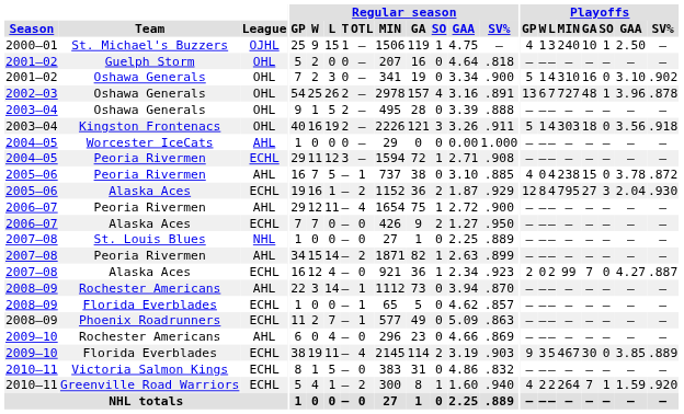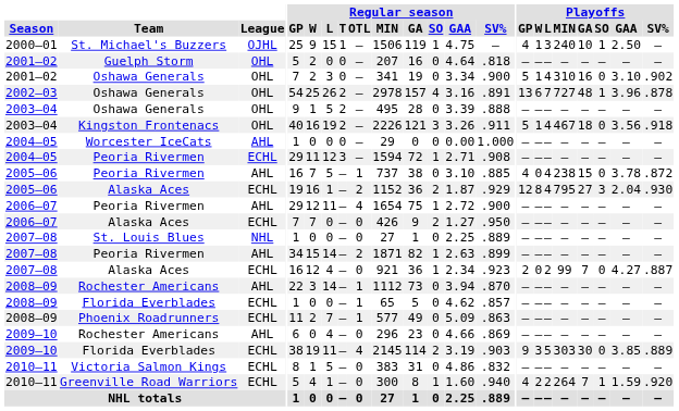 <table border="0" cellpadding="1" cellspacing="0" style="width:80%; text-align:center;">
 <tr bgcolor="#e0e0e0">
 <th colspan="3" bgcolor="#ffffff"></th>
 <th rowspan="99" bgcolor="#ffffff"></th>
 <th colspan="10" bgcolor="#e0e0e0"><a href='#'>Regular season</a></th>
 <th rowspan="99" bgcolor="#ffffff"></th>
 <th colspan="8" bgcolor="#e0e0e0"><a href='#'>Playoffs</a></th>
 </tr>
 <tr bgcolor="#e0e0e0">
 <th><a href='#'>Season</a></th>
 <th>Team</th>
 <th>League</th>
 <th>GP</th>
 <th>W</th>
 <th>L</th>
 <th>T</th>
 <th>OTL</th>
 <th>MIN</th>
 <th>GA</th>
 <th><a href='#'>SO</a></th>
 <th><a href='#'>GAA</a></th>
 <th><a href='#'>SV%</a></th>
 <th>GP</th>
 <th>W</th>
 <th>L</th>
 <th>MIN</th>
 <th>GA</th>
 <th>SO</th>
 <th>GAA</th>
 <th>SV%</th>
 </tr>
 <tr>
 <td>2000–01</td>
 <td><a href='#'>St. Michael's Buzzers</a></td>
 <td><a href='#'>OJHL</a></td>
 <td>25</td>
 <td>9</td>
 <td>15</td>
 <td>1</td>
 <td>—</td>
 <td>1506</td>
 <td>119</td>
 <td>1</td>
 <td>4.75</td>
 <td>—</td>
 <td>4</td>
 <td>1</td>
 <td>3</td>
 <td>240</td>
 <td>10</td>
 <td>1</td>
 <td>2.50</td>
 <td>—</td>
 </tr>
 <tr bgcolor="#f0f0f0">
 <td><a href='#'>2001–02</a></td>
 <td><a href='#'>Guelph Storm</a></td>
 <td><a href='#'>OHL</a></td>
 <td>5</td>
 <td>2</td>
 <td>0</td>
 <td>0</td>
 <td>—</td>
 <td>207</td>
 <td>16</td>
 <td>0</td>
 <td>4.64</td>
 <td>.818</td>
 <td>—</td>
 <td>—</td>
 <td>—</td>
 <td>—</td>
 <td>—</td>
 <td>—</td>
 <td>—</td>
 <td>—</td>
 </tr>
 <tr>
 <td>2001–02</td>
 <td><a href='#'>Oshawa Generals</a></td>
 <td>OHL</td>
 <td>7</td>
 <td>2</td>
 <td>3</td>
 <td>0</td>
 <td>—</td>
 <td>341</td>
 <td>19</td>
 <td>0</td>
 <td>3.34</td>
 <td>.900</td>
 <td>5</td>
 <td>1</td>
 <td>4</td>
 <td>310</td>
 <td>16</td>
 <td>0</td>
 <td>3.10</td>
 <td>.902</td>
 </tr>
 <tr bgcolor="#f0f0f0">
 <td><a href='#'>2002–03</a></td>
 <td>Oshawa Generals</td>
 <td>OHL</td>
 <td>54</td>
 <td>25</td>
 <td>26</td>
 <td>2</td>
 <td>—</td>
 <td>2978</td>
 <td>157</td>
 <td>4</td>
 <td>3.16</td>
 <td>.891</td>
 <td>13</td>
 <td>6</td>
 <td>7</td>
 <td>727</td>
 <td>48</td>
 <td>1</td>
 <td>3.96</td>
 <td>.878</td>
 </tr>
 <tr>
 <td><a href='#'>2003–04</a></td>
 <td>Oshawa Generals</td>
 <td>OHL</td>
 <td>9</td>
 <td>1</td>
 <td>5</td>
 <td>2</td>
 <td>—</td>
 <td>495</td>
 <td>28</td>
 <td>0</td>
 <td>3.39</td>
 <td>.888</td>
 <td>—</td>
 <td>—</td>
 <td>—</td>
 <td>—</td>
 <td>—</td>
 <td>—</td>
 <td>—</td>
 <td>—</td>
 </tr>
 <tr bgcolor="#f0f0f0">
 <td>2003–04</td>
 <td><a href='#'>Kingston Frontenacs</a></td>
 <td>OHL</td>
 <td>40</td>
 <td>16</td>
 <td>19</td>
 <td>2</td>
 <td>—</td>
 <td>2226</td>
 <td>121</td>
 <td>3</td>
 <td>3.26</td>
 <td>.911</td>
 <td>5</td>
 <td>1</td>
 <td>4</td>
-<td>303</td>
+<td>467</td>
 <td>18</td>
 <td>0</td>
 <td>3.56</td>
 <td>.918</td>
 </tr>
 <tr>
 <td><a href='#'>2004–05</a></td>
 <td><a href='#'>Worcester IceCats</a></td>
 <td><a href='#'>AHL</a></td>
 <td>1</td>
 <td>0</td>
 <td>0</td>
 <td>0</td>
 <td>—</td>
 <td>29</td>
 <td>0</td>
 <td>0</td>
 <td>0.00</td>
 <td>1.000</td>
 <td>—</td>
 <td>—</td>
 <td>—</td>
 <td>—</td>
 <td>—</td>
 <td>—</td>
 <td>—</td>
 <td>—</td>
 </tr>
 <tr bgcolor="#f0f0f0">
 <td><a href='#'>2004–05</a></td>
 <td><a href='#'>Peoria Rivermen</a></td>
 <td><a href='#'>ECHL</a></td>
 <td>29</td>
 <td>11</td>
 <td>12</td>
 <td>3</td>
 <td>—</td>
 <td>1594</td>
 <td>72</td>
 <td>1</td>
 <td>2.71</td>
 <td>.908</td>
 <td>—</td>
 <td>—</td>
 <td>—</td>
 <td>—</td>
 <td>—</td>
 <td>—</td>
 <td>—</td>
 <td>—</td>
 </tr>
 <tr>
 <td><a href='#'>2005–06</a></td>
 <td><a href='#'>Peoria Rivermen</a></td>
 <td>AHL</td>
 <td>16</td>
 <td>7</td>
 <td>5</td>
 <td>—</td>
 <td>1</td>
 <td>737</td>
 <td>38</td>
 <td>0</td>
 <td>3.10</td>
 <td>.885</td>
 <td>4</td>
 <td>0</td>
 <td>4</td>
 <td>238</td>
 <td>15</td>
 <td>0</td>
 <td>3.78</td>
 <td>.872</td>
 </tr>
 <tr bgcolor="#f0f0f0">
 <td><a href='#'>2005–06</a></td>
 <td><a href='#'>Alaska Aces</a></td>
 <td>ECHL</td>
 <td>19</td>
 <td>16</td>
 <td>1</td>
 <td>—</td>
 <td>2</td>
 <td>1152</td>
 <td>36</td>
 <td>2</td>
 <td>1.87</td>
 <td>.929</td>
 <td>12</td>
 <td>8</td>
 <td>4</td>
 <td>795</td>
 <td>27</td>
 <td>3</td>
 <td>2.04</td>
 <td>.930</td>
 </tr>
 <tr>
 <td><a href='#'>2006–07</a></td>
 <td>Peoria Rivermen</td>
 <td>AHL</td>
 <td>29</td>
 <td>12</td>
 <td>11</td>
 <td>—</td>
 <td>4</td>
 <td>1654</td>
 <td>75</td>
 <td>1</td>
 <td>2.72</td>
 <td>.900</td>
 <td>—</td>
 <td>—</td>
 <td>—</td>
 <td>—</td>
 <td>—</td>
 <td>—</td>
 <td>—</td>
 <td>—</td>
 </tr>
 <tr bgcolor="#f0f0f0">
 <td><a href='#'>2006–07</a></td>
 <td>Alaska Aces</td>
 <td>ECHL</td>
 <td>7</td>
 <td>7</td>
 <td>0</td>
 <td>—</td>
 <td>0</td>
 <td>426</td>
 <td>9</td>
 <td>2</td>
 <td>1.27</td>
 <td>.950</td>
 <td>—</td>
 <td>—</td>
 <td>—</td>
 <td>—</td>
 <td>—</td>
 <td>—</td>
 <td>—</td>
 <td>—</td>
 </tr>
 <tr>
 <td><a href='#'>2007–08</a></td>
 <td><a href='#'>St. Louis Blues</a></td>
 <td><a href='#'>NHL</a></td>
 <td>1</td>
 <td>0</td>
 <td>0</td>
 <td>—</td>
 <td>0</td>
 <td>27</td>
 <td>1</td>
 <td>0</td>
 <td>2.25</td>
 <td>.889</td>
 <td>—</td>
 <td>—</td>
 <td>—</td>
 <td>—</td>
 <td>—</td>
 <td>—</td>
 <td>—</td>
 <td>—</td>
 </tr>
 <tr bgcolor="#f0f0f0">
 <td><a href='#'>2007–08</a></td>
 <td>Peoria Rivermen</td>
 <td>AHL</td>
 <td>34</td>
 <td>15</td>
 <td>14</td>
 <td>—</td>
 <td>2</td>
 <td>1871</td>
 <td>82</td>
 <td>1</td>
 <td>2.63</td>
 <td>.899</td>
 <td>—</td>
 <td>—</td>
 <td>—</td>
 <td>—</td>
 <td>—</td>
 <td>—</td>
 <td>—</td>
 <td>—</td>
 </tr>
 <tr>
 <td><a href='#'>2007–08</a></td>
 <td>Alaska Aces</td>
 <td>ECHL</td>
 <td>16</td>
 <td>12</td>
 <td>4</td>
 <td>—</td>
 <td>0</td>
 <td>921</td>
 <td>36</td>
 <td>1</td>
 <td>2.34</td>
 <td>.923</td>
 <td>2</td>
 <td>0</td>
 <td>2</td>
 <td>99</td>
 <td>7</td>
 <td>0</td>
 <td>4.27</td>
 <td>.887</td>
 </tr>
 <tr bgcolor="#f0f0f0">
 <td><a href='#'>2008–09</a></td>
 <td><a href='#'>Rochester Americans</a></td>
 <td>AHL</td>
 <td>22</td>
 <td>3</td>
 <td>14</td>
 <td>—</td>
 <td>1</td>
 <td>1112</td>
 <td>73</td>
 <td>0</td>
 <td>3.94</td>
 <td>.870</td>
 <td>—</td>
 <td>—</td>
 <td>—</td>
 <td>—</td>
 <td>—</td>
 <td>—</td>
 <td>—</td>
 <td>—</td>
 </tr>
 <tr>
 <td><a href='#'>2008–09</a></td>
 <td><a href='#'>Florida Everblades</a></td>
 <td>ECHL</td>
 <td>1</td>
 <td>0</td>
 <td>0</td>
 <td>—</td>
 <td>1</td>
 <td>65</td>
 <td>5</td>
 <td>0</td>
 <td>4.62</td>
 <td>.857</td>
 <td>—</td>
 <td>—</td>
 <td>—</td>
 <td>—</td>
 <td>—</td>
 <td>—</td>
 <td>—</td>
 <td>—</td>
 </tr>
 <tr bgcolor="#f0f0f0">
 <td>2008–09</td>
 <td><a href='#'>Phoenix Roadrunners</a></td>
 <td>ECHL</td>
 <td>11</td>
 <td>2</td>
 <td>7</td>
 <td>—</td>
 <td>1</td>
 <td>577</td>
 <td>49</td>
 <td>0</td>
 <td>5.09</td>
 <td>.863</td>
 <td>—</td>
 <td>—</td>
 <td>—</td>
 <td>—</td>
 <td>—</td>
 <td>—</td>
 <td>—</td>
 <td>—</td>
 </tr>
 <tr>
 <td><a href='#'>2009–10</a></td>
 <td>Rochester Americans</td>
 <td>AHL</td>
 <td>6</td>
 <td>0</td>
 <td>4</td>
 <td>—</td>
 <td>0</td>
 <td>296</td>
 <td>23</td>
 <td>0</td>
 <td>4.66</td>
 <td>.869</td>
 <td>—</td>
 <td>—</td>
 <td>—</td>
 <td>—</td>
 <td>—</td>
 <td>—</td>
 <td>—</td>
 <td>—</td>
 </tr>
 <tr bgcolor="#f0f0f0">
 <td><a href='#'>2009–10</a></td>
 <td>Florida Everblades</td>
 <td>ECHL</td>
 <td>38</td>
 <td>19</td>
 <td>11</td>
 <td>—</td>
 <td>4</td>
 <td>2145</td>
 <td>114</td>
 <td>2</td>
 <td>3.19</td>
 <td>.903</td>
 <td>9</td>
 <td>3</td>
 <td>5</td>
-<td>467</td>
+<td>303</td>
 <td>30</td>
 <td>0</td>
 <td>3.85</td>
 <td>.889</td>
 </tr>
 <tr>
 <td><a href='#'>2010–11</a></td>
 <td><a href='#'>Victoria Salmon Kings</a></td>
 <td>ECHL</td>
 <td>8</td>
 <td>1</td>
 <td>5</td>
 <td>—</td>
 <td>0</td>
 <td>383</td>
 <td>31</td>
 <td>0</td>
 <td>4.86</td>
 <td>.832</td>
 <td>—</td>
 <td>—</td>
 <td>—</td>
 <td>—</td>
 <td>—</td>
 <td>—</td>
 <td>—</td>
 <td>—</td>
 </tr>
 <tr bgcolor="#f0f0f0">
 <td>2010–11</td>
 <td><a href='#'>Greenville Road Warriors</a></td>
 <td>ECHL</td>
 <td>5</td>
 <td>4</td>
 <td>1</td>
 <td>—</td>
-<td>2</td>
+<td>0</td>
 <td>300</td>
 <td>8</td>
 <td>1</td>
 <td>1.60</td>
 <td>.940</td>
 <td>4</td>
 <td>2</td>
 <td>2</td>
 <td>264</td>
 <td>7</td>
 <td>1</td>
 <td>1.59</td>
 <td>.920</td>
 </tr>
 <tr bgcolor="#e0e0e0">
 <th colspan="3">NHL totals</th>
 <th>1</th>
 <th>0</th>
 <th>0</th>
 <th>—</th>
 <th>0</th>
 <th>27</th>
 <th>1</th>
 <th>0</th>
 <th>2.25</th>
 <th>.889</th>
 <th>—</th>
 <th>—</th>
 <th>—</th>
 <th>—</th>
 <th>—</th>
 <th>—</th>
 <th>—</th>
 <th>—</th>
 </tr>
 </table>
